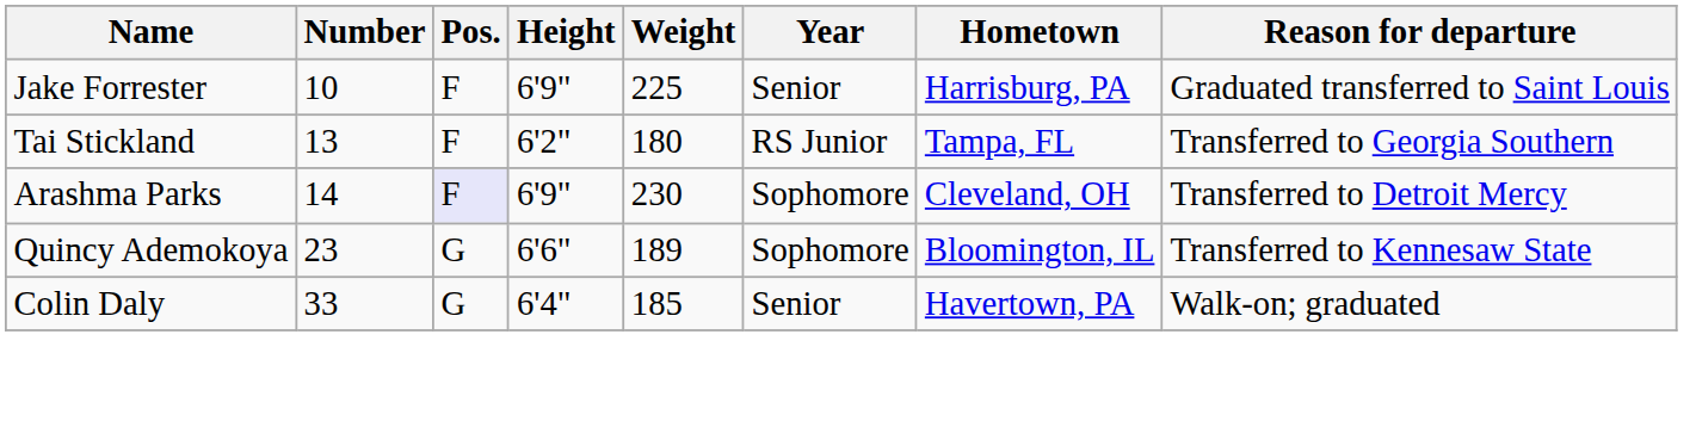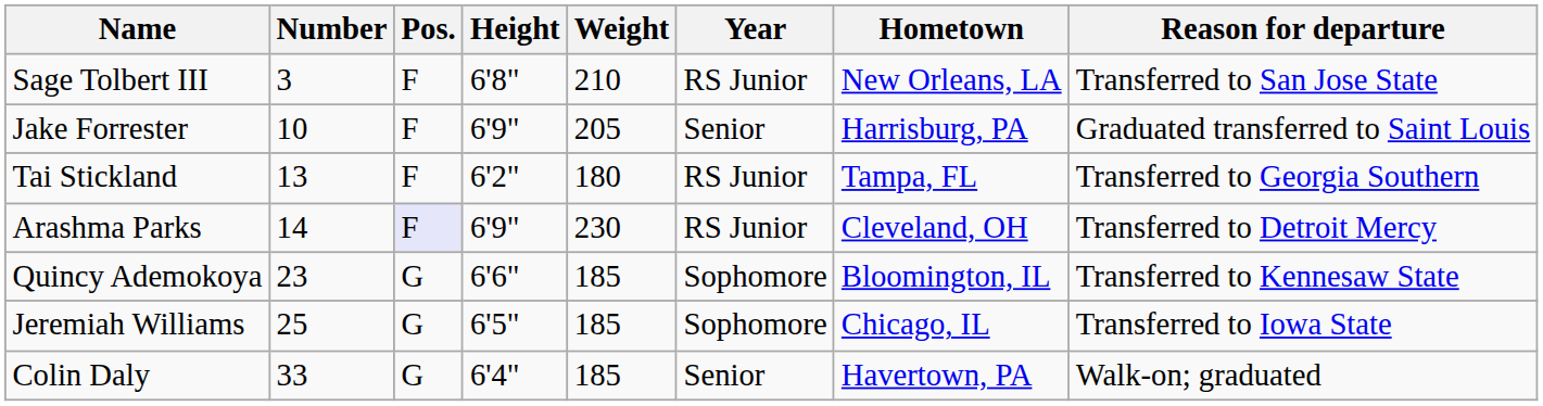 <table class="wikitable sortable" border="1">
 <tr>
 <th>Name</th>
 <th>Number</th>
 <th>Pos.</th>
 <th>Height</th>
 <th>Weight</th>
 <th>Year</th>
 <th>Hometown</th>
 <th class="unsortable">Reason for departure</th>
 </tr>
 <tr>
+<td>Sage Tolbert III</td>
+<td>3</td>
+<td>F</td>
+<td>6'8"</td>
+<td>210</td>
+<td>RS Junior</td>
+<td><a href='#'>New Orleans, LA</a></td>
+<td>Transferred to <a href='#'>San Jose State</a></td>
+</tr>
+<tr>
 <td>Jake Forrester</td>
 <td>10</td>
 <td>F</td>
 <td>6'9"</td>
-<td>225</td>
+<td>205</td>
 <td>Senior</td>
 <td><a href='#'>Harrisburg, PA</a></td>
 <td>Graduated transferred to <a href='#'>Saint Louis</a></td>
 </tr>
 <tr>
 <td>Tai Stickland</td>
 <td>13</td>
 <td>F</td>
 <td>6'2"</td>
 <td>180</td>
 <td>RS Junior</td>
 <td><a href='#'>Tampa, FL</a></td>
 <td>Transferred to <a href='#'>Georgia Southern</a></td>
 </tr>
 <tr>
 <td>Arashma Parks</td>
 <td>14</td>
 <td style="background: lavender;">F</td>
 <td>6'9"</td>
 <td>230</td>
-<td>Sophomore</td>
+<td>RS Junior</td>
 <td><a href='#'>Cleveland, OH</a></td>
 <td>Transferred to <a href='#'>Detroit Mercy</a></td>
 </tr>
 <tr>
 <td>Quincy Ademokoya</td>
 <td>23</td>
 <td>G</td>
 <td>6'6"</td>
-<td>189</td>
+<td>185</td>
 <td>Sophomore</td>
 <td><a href='#'>Bloomington, IL</a></td>
 <td>Transferred to <a href='#'>Kennesaw State</a></td>
+</tr>
+<tr>
+<td>Jeremiah Williams</td>
+<td>25</td>
+<td>G</td>
+<td>6'5"</td>
+<td>185</td>
+<td>Sophomore</td>
+<td><a href='#'>Chicago, IL</a></td>
+<td>Transferred to <a href='#'>Iowa State</a></td>
 </tr>
 <tr>
 <td>Colin Daly</td>
 <td>33</td>
 <td>G</td>
 <td>6'4"</td>
 <td>185</td>
 <td>Senior</td>
 <td><a href='#'>Havertown, PA</a></td>
 <td>Walk-on; graduated</td>
 </tr>
 </table>
